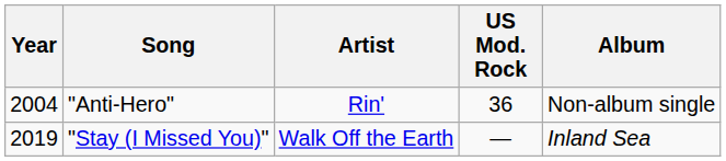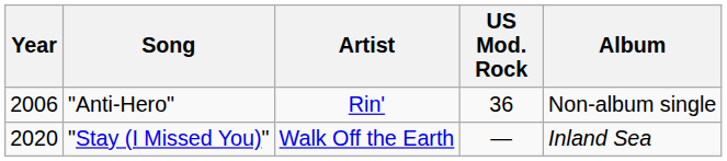 <table class="wikitable" style="text-align:center;">
 <tr>
 <th>Year</th>
 <th>Song</th>
 <th>Artist</th>
 <th width="55">US Mod. Rock</th>
 <th>Album</th>
 </tr>
 <tr>
-<td>2004</td>
+<td>2006</td>
 <td align="left">"Anti-Hero"</td>
 <td><a href='#'>Rin'</a></td>
 <td>36</td>
 <td align="left">Non-album single</td>
 </tr>
 <tr>
-<td>2019</td>
+<td>2020</td>
 <td align="left">"<a href='#'>Stay (I Missed You)</a>"</td>
 <td><a href='#'>Walk Off the Earth</a></td>
 <td>—</td>
 <td align="left"><em>Inland Sea</em></td>
 </tr>
 </table>
